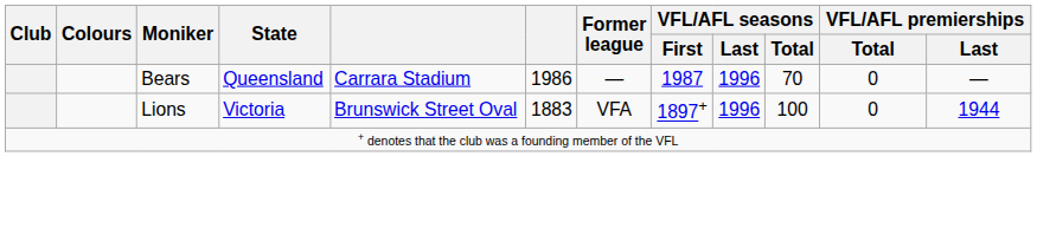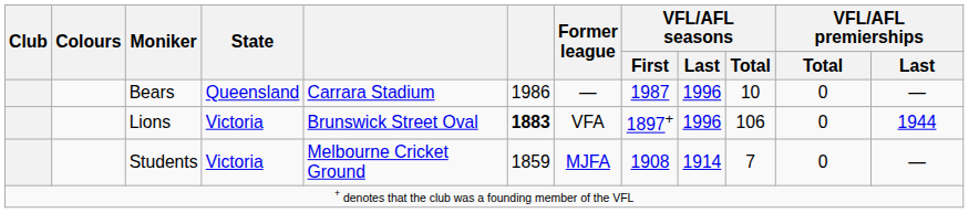 <table class="wikitable sortable" style="text-align:center; width:100%">
 <tr>
 <th rowspan=2>Club</th>
 <th rowspan=2 class=unsortable>Colours</th>
 <th rowspan=2>Moniker</th>
 <th rowspan=2>State</th>
 <th rowspan=2></th>
 <th rowspan=2></th>
 <th rowspan=2 class=unsortable>Former<br>league</th>
 <th colspan=3>VFL/AFL seasons</th>
 <th colspan=2>VFL/AFL premierships</th>
 </tr>
 <tr>
 <th>First</th>
 <th>Last</th>
 <th data-sort-type=number>Total</th>
 <th data-sort-type=number>Total</th>
 <th>Last</th>
 </tr>
 <tr>
 <th style=text-align:left></th>
 <td></td>
 <td align="left">Bears</td>
 <td align=left><a href='#'>Queensland</a></td>
 <td align=left><a href='#'>Carrara Stadium</a></td>
 <td>1986</td>
 <td>—</td>
 <td><a href='#'>1987</a></td>
 <td><a href='#'>1996</a></td>
-<td>70</td>
+<td>10</td>
 <td>0</td>
 <td>—</td>
 </tr>
 <tr>
 <th style=text-align:left></th>
 <td></td>
 <td align=left>Lions</td>
 <td align=left><a href='#'>Victoria</a></td>
 <td align=left><a href='#'>Brunswick Street Oval</a></td>
-<td>1883</td>
+<td><strong>1883</strong></td>
 <td>VFA</td>
 <td><a href='#'>1897</a><sup>+</sup></td>
 <td><a href='#'>1996</a></td>
-<td>100</td>
+<td>106</td>
 <td>0</td>
 <td><a href='#'>1944</a></td>
+</tr>
+<tr>
+<th style=text-align:left></th>
+<td></td>
+<td align=left>Students</td>
+<td align=left><a href='#'>Victoria</a></td>
+<td align=left><a href='#'>Melbourne Cricket Ground</a></td>
+<td>1859</td>
+<td><a href='#'>MJFA</a></td>
+<td><a href='#'>1908</a></td>
+<td><a href='#'>1914</a></td>
+<td>7</td>
+<td>0</td>
+<td>—</td>
 </tr>
 <tr class=sortbottom>
 <td colspan=12 style="font-size:8pt; text-align:center"><sup>+</sup> denotes that the club was a founding member of the VFL</td>
 </tr>
 </table>
